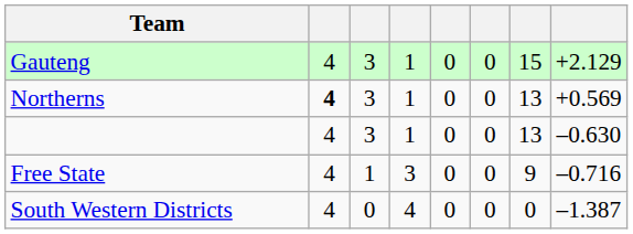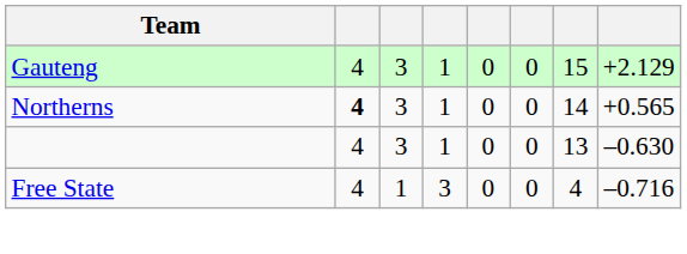 <table class="wikitable" style="text-align:center">
 <tr>
 <th width=200>Team</th>
 <th width=20></th>
 <th width=20></th>
 <th width=20></th>
 <th width=20></th>
 <th width=20></th>
 <th width=20></th>
 <th width=45></th>
 </tr>
 <tr style="background:#cfc">
 <td align="left"> <a href='#'>Gauteng</a></td>
 <td>4</td>
 <td>3</td>
 <td>1</td>
 <td>0</td>
 <td>0</td>
 <td>15</td>
 <td>+2.129</td>
 </tr>
 <tr>
 <td align="left"> <a href='#'>Northerns</a></td>
 <td><strong>4</strong></td>
 <td>3</td>
 <td>1</td>
 <td>0</td>
 <td>0</td>
-<td>13</td>
-<td>+0.569</td>
+<td>14</td>
+<td>+0.565</td>
 </tr>
 <tr>
 <td align="left"></td>
 <td>4</td>
 <td>3</td>
 <td>1</td>
 <td>0</td>
 <td>0</td>
 <td>13</td>
 <td>–0.630</td>
 </tr>
 <tr>
 <td align="left"> <a href='#'>Free State</a></td>
 <td>4</td>
 <td>1</td>
 <td>3</td>
 <td>0</td>
 <td>0</td>
-<td>9</td>
+<td>4</td>
 <td>–0.716</td>
 </tr>
-<tr>
-<td align="left"> <a href='#'>South Western Districts</a></td>
-<td>4</td>
-<td>0</td>
-<td>4</td>
-<td>0</td>
-<td>0</td>
-<td>0</td>
-<td>–1.387</td>
-</tr>
 </table>
